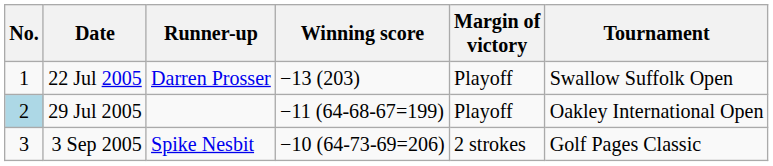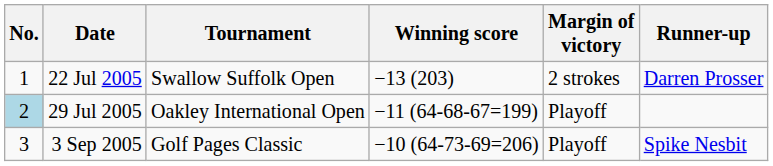 <table class="wikitable" style="font-size:95%;">
 <tr>
 <th>No.</th>
 <th>Date</th>
-<th>Runner-up</th>
+<th>Tournament</th>
 <th>Winning score</th>
 <th>Margin of<br>victory</th>
-<th>Tournament</th>
+<th>Runner-up</th>
 </tr>
 <tr>
 <td align=center>1</td>
 <td align=right>22 Jul <a href='#'>2005</a></td>
+<td>Swallow Suffolk Open</td>
+<td>−13 (203)</td>
+<td>2 strokes</td>
 <td> <a href='#'>Darren Prosser</a></td>
-<td>−13 (203)</td>
-<td>Playoff</td>
-<td>Swallow Suffolk Open</td>
 </tr>
 <tr>
 <td align=center style="background: lightblue;">2</td>
 <td align=right>29 Jul 2005</td>
-<td></td>
+<td>Oakley International Open</td>
 <td>−11 (64-68-67=199)</td>
 <td>Playoff</td>
-<td>Oakley International Open</td>
+<td></td>
 </tr>
 <tr>
 <td align=center>3</td>
 <td align=right>3 Sep 2005</td>
+<td>Golf Pages Classic</td>
+<td>−10 (64-73-69=206)</td>
+<td>Playoff</td>
 <td> <a href='#'>Spike Nesbit</a></td>
-<td>−10 (64-73-69=206)</td>
-<td>2 strokes</td>
-<td>Golf Pages Classic</td>
 </tr>
 </table>
